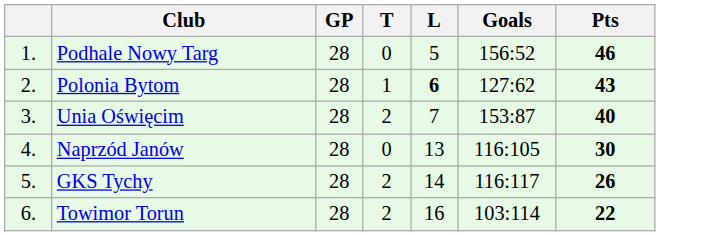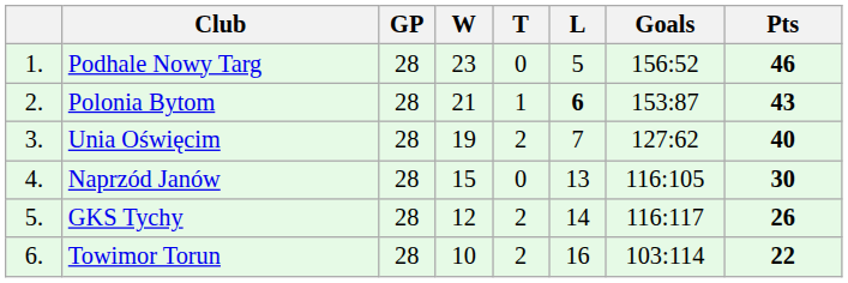 <table class="wikitable">
 <tr>
 <th width="30"></th>
 <th width="200">Club</th>
 <th width="30">GP</th>
+<th width="30">W</th>
 <th width="30">T</th>
 <th width="30">L</th>
 <th width="70">Goals</th>
 <th width="70">Pts</th>
 </tr>
 <tr bgcolor="#e6fae6" align="center">
 <td>1.</td>
 <td align="left"><a href='#'>Podhale Nowy Targ</a></td>
 <td>28</td>
+<td>23</td>
 <td>0</td>
 <td>5</td>
 <td>156:52</td>
 <td><strong>46</strong></td>
 </tr>
 <tr bgcolor="#e6fae6" align="center">
 <td>2.</td>
 <td align="left"><a href='#'>Polonia Bytom</a></td>
 <td>28</td>
+<td>21</td>
 <td>1</td>
 <td><strong>6</strong></td>
-<td>127:62</td>
+<td>153:87</td>
 <td><strong>43</strong></td>
 </tr>
 <tr bgcolor="#e6fae6" align="center">
 <td>3.</td>
 <td align="left"><a href='#'>Unia Oświęcim</a></td>
 <td>28</td>
+<td>19</td>
 <td>2</td>
 <td>7</td>
-<td>153:87</td>
+<td>127:62</td>
 <td><strong>40</strong></td>
 </tr>
 <tr bgcolor="#e6fae6" align="center">
 <td>4.</td>
 <td align="left"><a href='#'>Naprzód Janów</a></td>
 <td>28</td>
+<td>15</td>
 <td>0</td>
 <td>13</td>
 <td>116:105</td>
 <td><strong>30</strong></td>
 </tr>
 <tr bgcolor="#e6fae6" align="center">
 <td>5.</td>
 <td align="left"><a href='#'>GKS Tychy</a></td>
 <td>28</td>
+<td>12</td>
 <td>2</td>
 <td>14</td>
 <td>116:117</td>
 <td><strong>26</strong></td>
 </tr>
 <tr bgcolor="#e6fae6" align="center">
 <td>6.</td>
 <td align="left"><a href='#'>Towimor Torun</a></td>
 <td>28</td>
+<td>10</td>
 <td>2</td>
 <td>16</td>
 <td>103:114</td>
 <td><strong>22</strong></td>
 </tr>
 </table>
